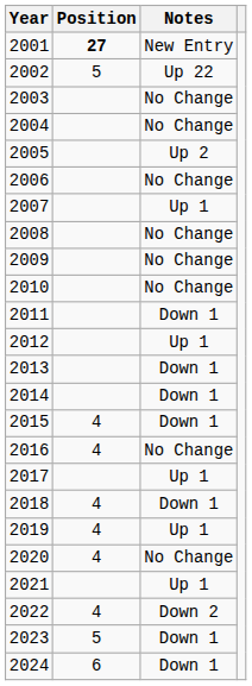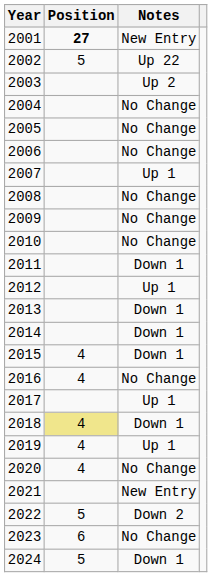 <table class=wikitable style="text-align:center">
 <tr>
 <th>Year</th>
 <th>Position</th>
 <th>Notes</th>
 <th></th>
 </tr>
 <tr>
 <td>2001</td>
 <td><strong>27</strong></td>
 <td>New Entry</td>
 <td rowspan="24"><br></td>
 </tr>
 <tr>
 <td>2002</td>
 <td>5</td>
 <td>Up 22</td>
 </tr>
 <tr>
 <td>2003</td>
 <td></td>
-<td>No Change</td>
+<td>Up 2</td>
 </tr>
 <tr>
 <td>2004</td>
 <td></td>
 <td>No Change</td>
 </tr>
 <tr>
 <td>2005</td>
 <td></td>
-<td>Up 2</td>
+<td>No Change</td>
 </tr>
 <tr>
 <td>2006</td>
 <td></td>
 <td>No Change</td>
 </tr>
 <tr>
 <td>2007</td>
 <td></td>
 <td>Up 1</td>
 </tr>
 <tr>
 <td>2008</td>
 <td></td>
 <td>No Change</td>
 </tr>
 <tr>
 <td>2009</td>
 <td></td>
 <td>No Change</td>
 </tr>
 <tr>
 <td>2010</td>
 <td></td>
 <td>No Change</td>
 </tr>
 <tr>
 <td>2011</td>
 <td></td>
 <td>Down 1</td>
 </tr>
 <tr>
 <td>2012</td>
 <td></td>
 <td>Up 1</td>
 </tr>
 <tr>
 <td>2013</td>
 <td></td>
 <td>Down 1</td>
 </tr>
 <tr>
 <td>2014</td>
 <td></td>
 <td>Down 1</td>
 </tr>
 <tr>
 <td>2015</td>
 <td>4</td>
 <td>Down 1</td>
 </tr>
 <tr>
 <td>2016</td>
 <td>4</td>
 <td>No Change</td>
 </tr>
 <tr>
 <td>2017</td>
 <td></td>
 <td>Up 1</td>
 </tr>
 <tr>
 <td>2018</td>
-<td>4</td>
+<td style="background: khaki;">4</td>
 <td>Down 1</td>
 </tr>
 <tr>
 <td>2019</td>
 <td>4</td>
 <td>Up 1</td>
 </tr>
 <tr>
 <td>2020</td>
 <td>4</td>
 <td>No Change</td>
 </tr>
 <tr>
 <td>2021</td>
 <td></td>
-<td>Up 1</td>
+<td>New Entry</td>
 </tr>
 <tr>
 <td>2022</td>
-<td>4</td>
+<td>5</td>
 <td>Down 2</td>
 </tr>
 <tr>
 <td>2023</td>
+<td>6</td>
+<td>No Change</td>
+</tr>
+<tr>
+<td>2024</td>
 <td>5</td>
 <td>Down 1</td>
 </tr>
-<tr>
-<td>2024</td>
-<td>6</td>
-<td>Down 1</td>
-</tr>
 </table>
